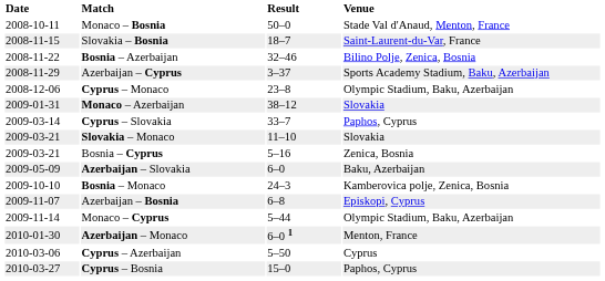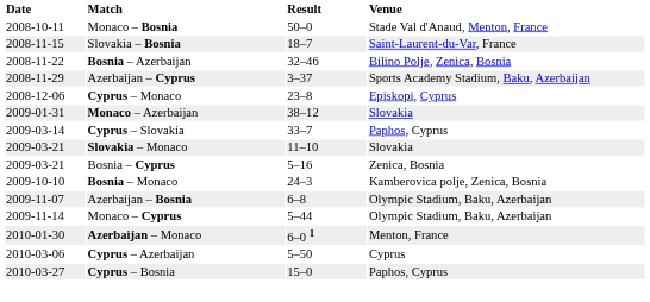 <table>
 <tr>
 <td width="100"><strong>Date</strong></td>
 <td width="250"><strong>Match</strong></td>
 <td width="100"><strong>Result</strong></td>
 <td width="350"><strong>Venue</strong></td>
 </tr>
 <tr>
 <td>2008-10-11</td>
 <td>Monaco – <strong>Bosnia</strong></td>
 <td>50–0</td>
 <td>Stade Val d'Anaud, <a href='#'>Menton</a>, <a href='#'>France</a></td>
 </tr>
 <tr bgcolor=#eeeeee>
 <td>2008-11-15</td>
 <td>Slovakia – <strong>Bosnia</strong></td>
 <td>18–7</td>
 <td><a href='#'>Saint-Laurent-du-Var</a>, France</td>
 </tr>
 <tr>
 <td>2008-11-22</td>
 <td><strong>Bosnia</strong> – Azerbaijan</td>
 <td>32–46</td>
 <td><a href='#'>Bilino Polje</a>, <a href='#'>Zenica</a>, <a href='#'>Bosnia</a></td>
 </tr>
 <tr bgcolor=#eeeeee>
 <td>2008-11-29</td>
 <td>Azerbaijan – <strong>Cyprus</strong></td>
 <td>3–37</td>
 <td>Sports Academy Stadium, <a href='#'>Baku</a>, <a href='#'>Azerbaijan</a></td>
 </tr>
 <tr>
 <td>2008-12-06</td>
 <td><strong>Cyprus</strong> – Monaco</td>
 <td>23–8</td>
-<td>Olympic Stadium, Baku, Azerbaijan</td>
+<td><a href='#'>Episkopi</a>, <a href='#'>Cyprus</a></td>
 </tr>
 <tr bgcolor=#eeeeee>
 <td>2009-01-31</td>
 <td><strong>Monaco</strong> – Azerbaijan</td>
 <td>38–12</td>
 <td><a href='#'>Slovakia</a></td>
 </tr>
 <tr>
 <td>2009-03-14</td>
 <td><strong>Cyprus</strong> – Slovakia</td>
 <td>33–7</td>
 <td><a href='#'>Paphos</a>, Cyprus</td>
 </tr>
 <tr bgcolor=#eeeeee>
 <td>2009-03-21</td>
 <td><strong>Slovakia</strong> – Monaco</td>
 <td>11–10</td>
 <td>Slovakia</td>
 </tr>
 <tr>
 <td>2009-03-21</td>
 <td>Bosnia – <strong>Cyprus</strong></td>
 <td>5–16</td>
 <td>Zenica, Bosnia</td>
 </tr>
-<tr bgcolor=#eeeeee>
-<td>2009-05-09</td>
-<td><strong>Azerbaijan</strong> – Slovakia</td>
-<td>6–0</td>
-<td>Baku, Azerbaijan</td>
-</tr>
 <tr>
 <td>2009-10-10</td>
 <td><strong>Bosnia</strong> – Monaco</td>
 <td>24–3</td>
 <td>Kamberovica polje, Zenica, Bosnia</td>
 </tr>
 <tr bgcolor=#eeeeee>
 <td>2009-11-07</td>
 <td>Azerbaijan – <strong>Bosnia</strong></td>
 <td>6–8</td>
-<td><a href='#'>Episkopi</a>, <a href='#'>Cyprus</a></td>
+<td>Olympic Stadium, Baku, Azerbaijan</td>
 </tr>
 <tr>
 <td>2009-11-14</td>
 <td>Monaco – <strong>Cyprus</strong></td>
 <td>5–44</td>
 <td>Olympic Stadium, Baku, Azerbaijan</td>
 </tr>
 <tr bgcolor=#eeeeee>
 <td>2010-01-30</td>
 <td><strong>Azerbaijan</strong> – Monaco</td>
 <td>6–0 <sup><strong>1</strong></sup></td>
 <td>Menton, France</td>
 </tr>
 <tr>
 <td>2010-03-06</td>
 <td><strong>Cyprus</strong> – Azerbaijan</td>
 <td>5–50</td>
 <td>Cyprus</td>
 </tr>
 <tr bgcolor=#eeeeee>
 <td>2010-03-27</td>
 <td><strong>Cyprus</strong> – Bosnia</td>
 <td>15–0</td>
 <td>Paphos, Cyprus</td>
 </tr>
 </table>
